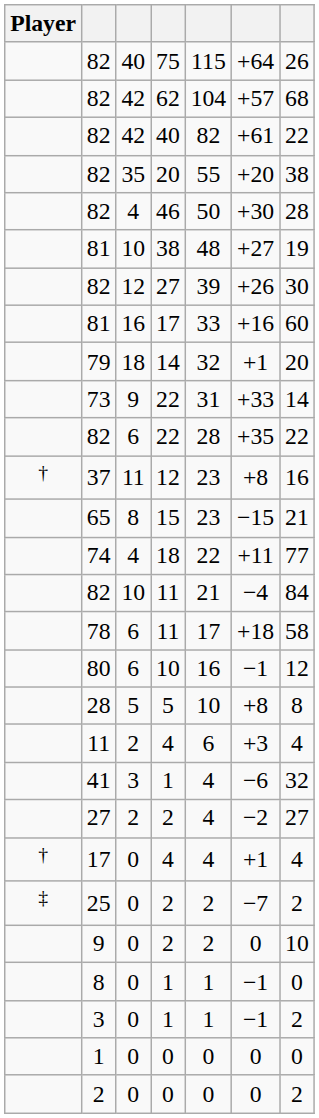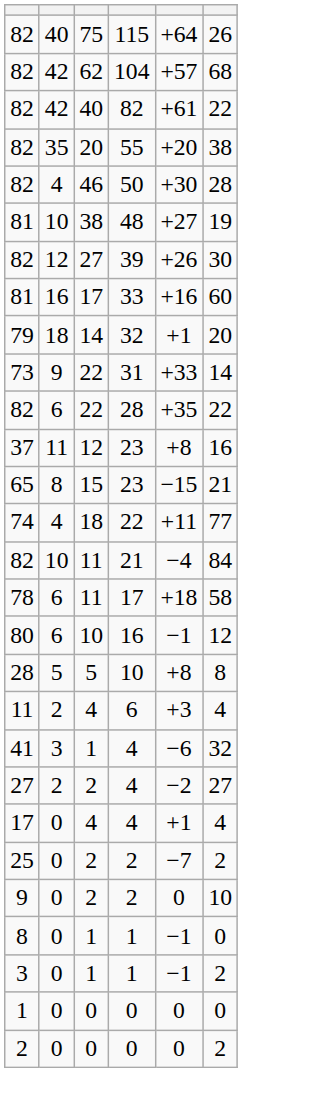 <table class="wikitable sortable" style="text-align:center;">
 <tr>
-<th>Player</th>
 <th></th>
 <th></th>
 <th></th>
 <th></th>
 <th data-sort-type="number"></th>
 <th></th>
 </tr>
 <tr>
-<td></td>
 <td>82</td>
 <td>40</td>
 <td>75</td>
 <td>115</td>
 <td>+64</td>
 <td>26</td>
 </tr>
 <tr>
-<td></td>
 <td>82</td>
 <td>42</td>
 <td>62</td>
 <td>104</td>
 <td>+57</td>
 <td>68</td>
 </tr>
 <tr>
-<td></td>
 <td>82</td>
 <td>42</td>
 <td>40</td>
 <td>82</td>
 <td>+61</td>
 <td>22</td>
 </tr>
 <tr>
-<td></td>
 <td>82</td>
 <td>35</td>
 <td>20</td>
 <td>55</td>
 <td>+20</td>
 <td>38</td>
 </tr>
 <tr>
-<td></td>
 <td>82</td>
 <td>4</td>
 <td>46</td>
 <td>50</td>
 <td>+30</td>
 <td>28</td>
 </tr>
 <tr>
-<td></td>
 <td>81</td>
 <td>10</td>
 <td>38</td>
 <td>48</td>
 <td>+27</td>
 <td>19</td>
 </tr>
 <tr>
-<td></td>
 <td>82</td>
 <td>12</td>
 <td>27</td>
 <td>39</td>
 <td>+26</td>
 <td>30</td>
 </tr>
 <tr>
-<td></td>
 <td>81</td>
 <td>16</td>
 <td>17</td>
 <td>33</td>
 <td>+16</td>
 <td>60</td>
 </tr>
 <tr>
-<td></td>
 <td>79</td>
 <td>18</td>
 <td>14</td>
 <td>32</td>
 <td>+1</td>
 <td>20</td>
 </tr>
 <tr>
-<td></td>
 <td>73</td>
 <td>9</td>
 <td>22</td>
 <td>31</td>
 <td>+33</td>
 <td>14</td>
 </tr>
 <tr>
-<td></td>
 <td>82</td>
 <td>6</td>
 <td>22</td>
 <td>28</td>
 <td>+35</td>
 <td>22</td>
 </tr>
 <tr>
-<td><sup>†</sup></td>
 <td>37</td>
 <td>11</td>
 <td>12</td>
 <td>23</td>
 <td>+8</td>
 <td>16</td>
 </tr>
 <tr>
-<td></td>
 <td>65</td>
 <td>8</td>
 <td>15</td>
 <td>23</td>
 <td>−15</td>
 <td>21</td>
 </tr>
 <tr>
-<td></td>
 <td>74</td>
 <td>4</td>
 <td>18</td>
 <td>22</td>
 <td>+11</td>
 <td>77</td>
 </tr>
 <tr>
-<td></td>
 <td>82</td>
 <td>10</td>
 <td>11</td>
 <td>21</td>
 <td>−4</td>
 <td>84</td>
 </tr>
 <tr>
-<td></td>
 <td>78</td>
 <td>6</td>
 <td>11</td>
 <td>17</td>
 <td>+18</td>
 <td>58</td>
 </tr>
 <tr>
-<td></td>
 <td>80</td>
 <td>6</td>
 <td>10</td>
 <td>16</td>
 <td>−1</td>
 <td>12</td>
 </tr>
 <tr>
-<td></td>
 <td>28</td>
 <td>5</td>
 <td>5</td>
 <td>10</td>
 <td>+8</td>
 <td>8</td>
 </tr>
 <tr>
-<td></td>
 <td>11</td>
 <td>2</td>
 <td>4</td>
 <td>6</td>
 <td>+3</td>
 <td>4</td>
 </tr>
 <tr>
-<td></td>
 <td>41</td>
 <td>3</td>
 <td>1</td>
 <td>4</td>
 <td>−6</td>
 <td>32</td>
 </tr>
 <tr>
-<td></td>
 <td>27</td>
 <td>2</td>
 <td>2</td>
 <td>4</td>
 <td>−2</td>
 <td>27</td>
 </tr>
 <tr>
-<td><sup>†</sup></td>
 <td>17</td>
 <td>0</td>
 <td>4</td>
 <td>4</td>
 <td>+1</td>
 <td>4</td>
 </tr>
 <tr>
-<td><sup>‡</sup></td>
 <td>25</td>
 <td>0</td>
 <td>2</td>
 <td>2</td>
 <td>−7</td>
 <td>2</td>
 </tr>
 <tr>
-<td></td>
 <td>9</td>
 <td>0</td>
 <td>2</td>
 <td>2</td>
 <td>0</td>
 <td>10</td>
 </tr>
 <tr>
-<td></td>
 <td>8</td>
 <td>0</td>
 <td>1</td>
 <td>1</td>
 <td>−1</td>
 <td>0</td>
 </tr>
 <tr>
-<td></td>
 <td>3</td>
 <td>0</td>
 <td>1</td>
 <td>1</td>
 <td>−1</td>
 <td>2</td>
 </tr>
 <tr>
-<td></td>
 <td>1</td>
 <td>0</td>
 <td>0</td>
 <td>0</td>
 <td>0</td>
 <td>0</td>
 </tr>
 <tr>
-<td></td>
 <td>2</td>
 <td>0</td>
 <td>0</td>
 <td>0</td>
 <td>0</td>
 <td>2</td>
 </tr>
 </table>
